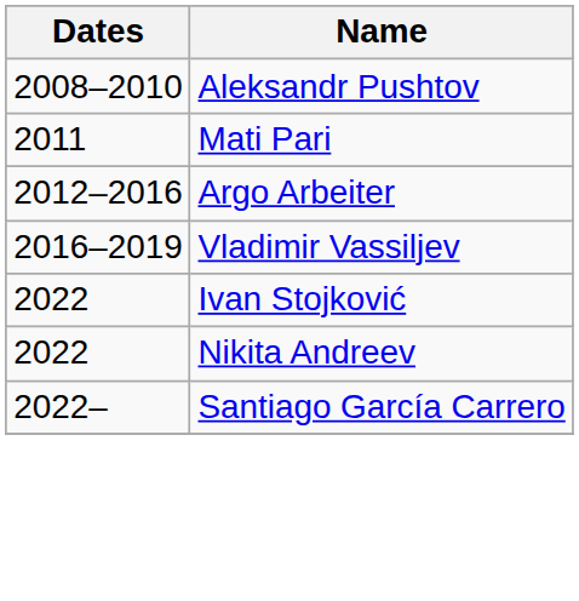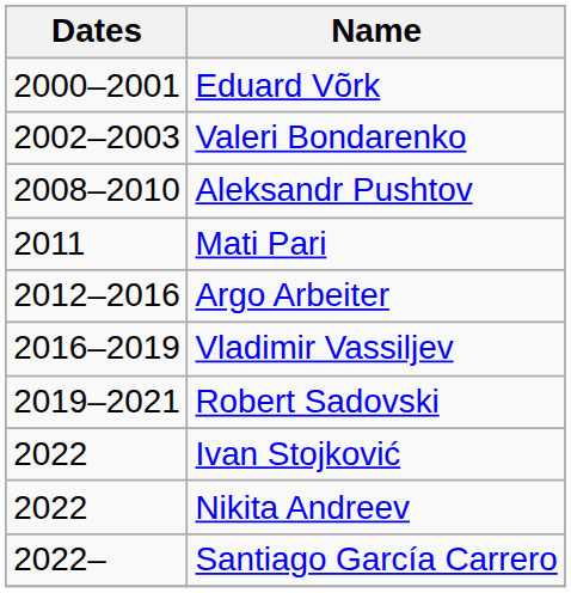 <table class="wikitable">
 <tr>
 <th>Dates</th>
 <th>Name</th>
+</tr>
+<tr>
+<td>2000–2001</td>
+<td> <a href='#'>Eduard Võrk</a></td>
+</tr>
+<tr>
+<td>2002–2003</td>
+<td> <a href='#'>Valeri Bondarenko</a></td>
 </tr>
 <tr>
 <td>2008–2010</td>
 <td> <a href='#'>Aleksandr Pushtov</a></td>
 </tr>
 <tr>
 <td>2011</td>
 <td> <a href='#'>Mati Pari</a></td>
 </tr>
 <tr>
 <td>2012–2016</td>
 <td> <a href='#'>Argo Arbeiter</a></td>
 </tr>
 <tr>
 <td>2016–2019</td>
 <td> <a href='#'>Vladimir Vassiljev</a></td>
 </tr>
 <tr>
+<td>2019–2021</td>
+<td> <a href='#'>Robert Sadovski</a></td>
+</tr>
+<tr>
 <td>2022</td>
 <td> <a href='#'>Ivan Stojković</a></td>
 </tr>
 <tr>
 <td>2022</td>
 <td> <a href='#'>Nikita Andreev</a></td>
 </tr>
 <tr>
 <td>2022–</td>
 <td> <a href='#'>Santiago García Carrero</a></td>
 </tr>
 <tr>
 </tr>
 </table>
